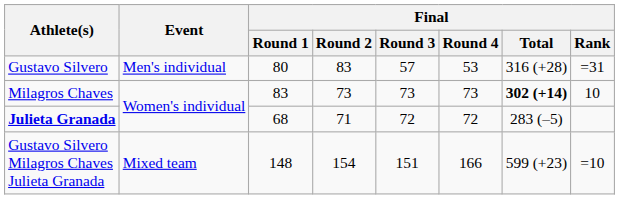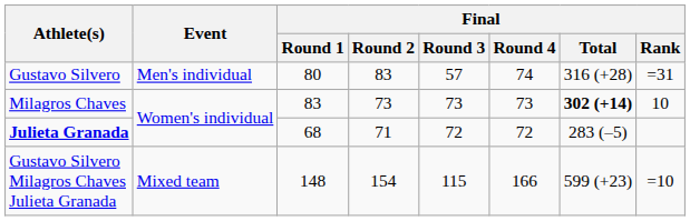 <table class="wikitable" border="1" style="font-size:90%; text-align:center">
 <tr>
 <th rowspan=2>Athlete(s)</th>
 <th rowspan=2>Event</th>
 <th colspan=6>Final</th>
 </tr>
 <tr>
 <th>Round 1</th>
 <th>Round 2</th>
 <th>Round 3</th>
 <th>Round 4</th>
 <th>Total</th>
 <th>Rank</th>
 </tr>
 <tr>
 <td align=left><a href='#'>Gustavo Silvero</a></td>
 <td align=left><a href='#'>Men's individual</a></td>
 <td>80</td>
 <td>83</td>
 <td>57</td>
-<td>53</td>
+<td>74</td>
 <td>316 (+28)</td>
 <td>=31</td>
 </tr>
 <tr>
 <td align=left><a href='#'>Milagros Chaves</a></td>
 <td align=left rowspan=2><a href='#'>Women's individual</a></td>
 <td>83</td>
 <td>73</td>
 <td>73</td>
 <td>73</td>
 <td><strong>302 (+14)</strong></td>
 <td>10</td>
 </tr>
 <tr>
 <td align=left><strong><a href='#'>Julieta Granada</a></strong></td>
 <td>68</td>
 <td>71</td>
 <td>72</td>
 <td>72</td>
 <td>283 (–5)</td>
 <td></td>
 </tr>
 <tr>
 <td align=left><a href='#'>Gustavo Silvero</a><br><a href='#'>Milagros Chaves</a><br><a href='#'>Julieta Granada</a></td>
 <td align=left><a href='#'>Mixed team</a></td>
 <td>148</td>
 <td>154</td>
-<td>151</td>
+<td>115</td>
 <td>166</td>
 <td>599 (+23)</td>
 <td>=10</td>
 </tr>
 </table>
